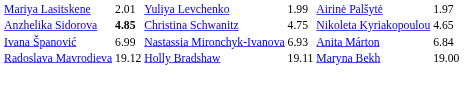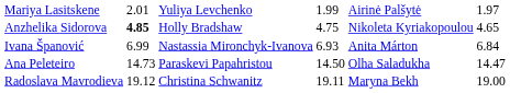 <table>
 <tr>
 <td></td>
 <td><a href='#'>Mariya Lasitskene</a><br></td>
 <td>2.01 </td>
 <td><a href='#'>Yuliya Levchenko</a><br></td>
 <td>1.99</td>
 <td><a href='#'>Airinė Palšytė</a><br></td>
 <td>1.97</td>
 </tr>
 <tr>
 <td></td>
 <td><a href='#'>Anzhelika Sidorova</a><br></td>
 <td><strong>4.85</strong></td>
-<td><a href='#'>Christina Schwanitz</a><br></td>
+<td><a href='#'>Holly Bradshaw</a><br></td>
 <td>4.75</td>
 <td><a href='#'>Nikoleta Kyriakopoulou</a><br></td>
 <td>4.65</td>
 </tr>
 <tr>
 <td></td>
 <td><a href='#'>Ivana Španović</a><br></td>
 <td>6.99 </td>
 <td><a href='#'>Nastassia Mironchyk-Ivanova</a><br></td>
 <td>6.93 </td>
 <td><a href='#'>Anita Márton</a><br></td>
 <td>6.84</td>
 </tr>
 <tr>
 <td></td>
+<td><a href='#'>Ana Peleteiro</a><br></td>
+<td>14.73 </td>
+<td><a href='#'>Paraskevi Papahristou</a><br></td>
+<td>14.50 </td>
+<td><a href='#'>Olha Saladukha</a><br></td>
+<td>14.47 </td>
+</tr>
+<tr>
+<td></td>
 <td><a href='#'>Radoslava Mavrodieva</a><br></td>
 <td>19.12 </td>
-<td><a href='#'>Holly Bradshaw</a><br></td>
+<td><a href='#'>Christina Schwanitz</a><br></td>
 <td>19.11</td>
 <td><a href='#'>Maryna Bekh</a><br></td>
 <td>19.00 </td>
 </tr>
 </table>
